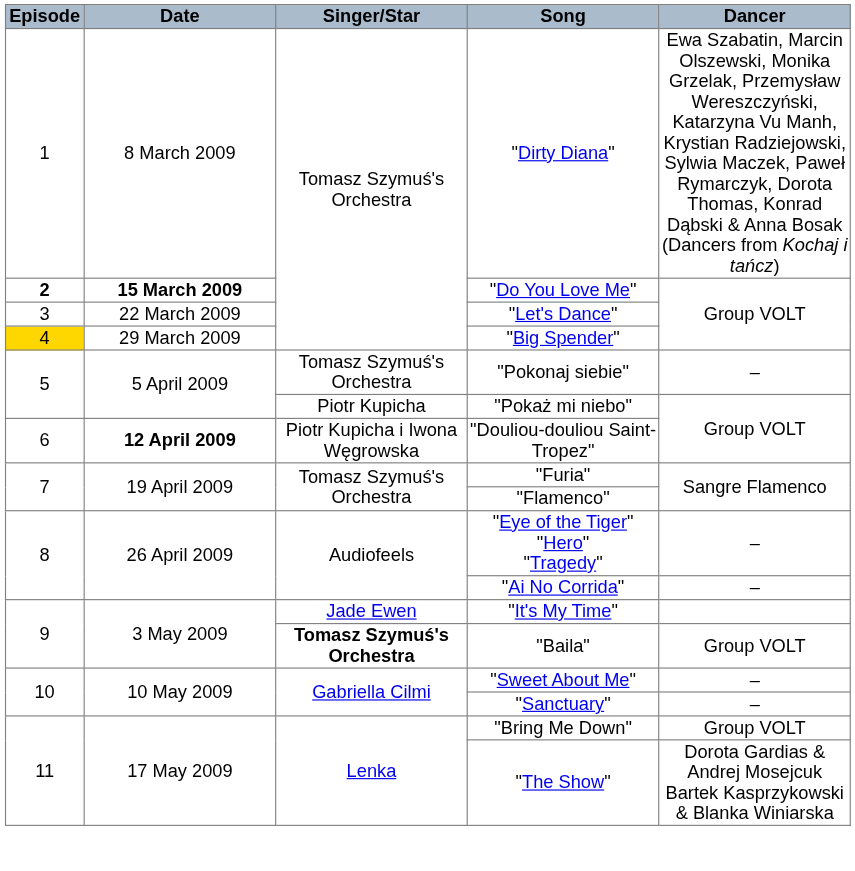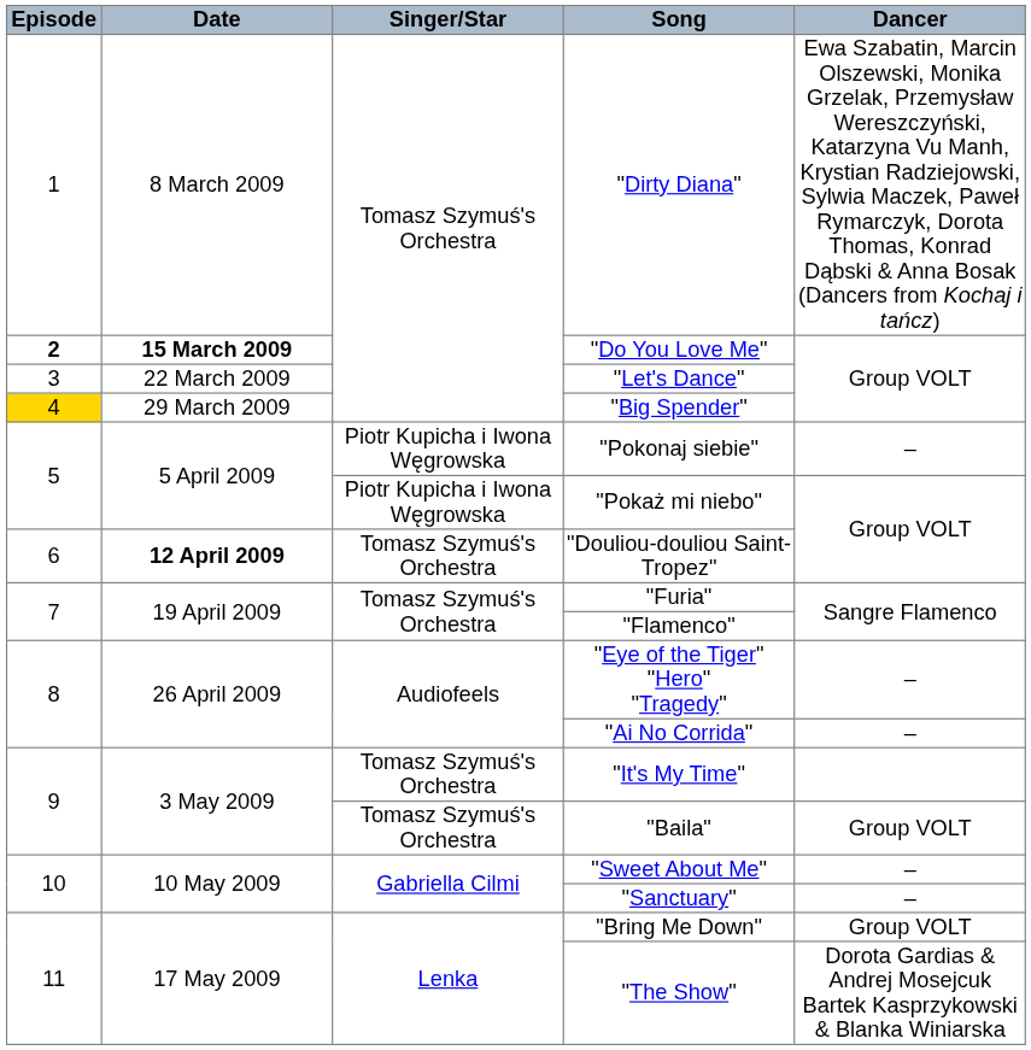 <table style="text-align: center; width: 84%; margin: 0 auto; border-collapse: collapse" border="1" cellpadding="1" cellspacing="1">
 <tr style="background: #ABC">
 <th width="4%">Episode</th>
 <th width="20%">Date</th>
 <th width="20%">Singer/Star</th>
 <th width="20%">Song</th>
 <th width="20%">Dancer</th>
 </tr>
 <tr>
 <td>1</td>
 <td>8 March 2009</td>
 <td rowspan="4">Tomasz Szymuś's Orchestra</td>
 <td>"<a href='#'>Dirty Diana</a>"</td>
 <td>Ewa Szabatin, Marcin Olszewski, Monika Grzelak, Przemysław Wereszczyński, Katarzyna Vu Manh, Krystian Radziejowski, Sylwia Maczek, Paweł Rymarczyk, Dorota Thomas, Konrad Dąbski & Anna Bosak (Dancers from <em>Kochaj i tańcz</em>)</td>
 </tr>
 <tr>
 <td><strong>2</strong></td>
 <td><strong>15 March 2009</strong></td>
 <td>"<a href='#'>Do You Love Me</a>"</td>
 <td rowspan="3">Group VOLT</td>
 </tr>
 <tr>
 <td>3</td>
 <td>22 March 2009</td>
 <td>"<a href='#'>Let's Dance</a>"</td>
 </tr>
 <tr>
 <td style="background: gold;">4</td>
 <td>29 March 2009</td>
 <td>"<a href='#'>Big Spender</a>"</td>
 </tr>
 <tr>
 <td rowspan=2>5</td>
 <td rowspan=2>5 April 2009</td>
-<td>Tomasz Szymuś's Orchestra</td>
+<td>Piotr Kupicha i Iwona Węgrowska</td>
 <td>"Pokonaj siebie"</td>
 <td>–</td>
 </tr>
 <tr>
-<td>Piotr Kupicha</td>
+<td>Piotr Kupicha i Iwona Węgrowska</td>
 <td>"Pokaż mi niebo"</td>
 <td rowspan="2">Group VOLT</td>
 </tr>
 <tr>
 <td>6</td>
 <td><strong>12 April 2009</strong></td>
-<td>Piotr Kupicha i Iwona Węgrowska</td>
+<td>Tomasz Szymuś's Orchestra</td>
 <td>"Douliou-douliou Saint-Tropez"</td>
 </tr>
 <tr>
 <td rowspan=2>7</td>
 <td rowspan=2>19 April 2009</td>
 <td rowspan=2>Tomasz Szymuś's Orchestra</td>
 <td>"Furia"</td>
 <td rowspan="2">Sangre Flamenco</td>
 </tr>
 <tr>
 <td>"Flamenco"</td>
 </tr>
 <tr>
 <td rowspan=2>8</td>
 <td rowspan=2>26 April 2009</td>
 <td rowspan=2>Audiofeels</td>
 <td>"<a href='#'>Eye of the Tiger</a>"<br>"<a href='#'>Hero</a>"<br>"<a href='#'>Tragedy</a>"</td>
 <td>–</td>
 </tr>
 <tr>
 <td>"<a href='#'>Ai No Corrida</a>"</td>
 <td>–</td>
 </tr>
 <tr>
 <td rowspan=2>9</td>
 <td rowspan=2>3 May 2009</td>
-<td><a href='#'>Jade Ewen</a></td>
+<td>Tomasz Szymuś's Orchestra</td>
 <td>"<a href='#'>It's My Time</a>"</td>
 <td></td>
 </tr>
 <tr>
-<td><strong>Tomasz Szymuś's Orchestra</strong></td>
+<td>Tomasz Szymuś's Orchestra</td>
 <td>"Baila"</td>
 <td>Group VOLT</td>
 </tr>
 <tr>
 <td rowspan=2>10</td>
 <td rowspan=2>10 May 2009</td>
 <td rowspan=2><a href='#'>Gabriella Cilmi</a></td>
 <td>"<a href='#'>Sweet About Me</a>"</td>
 <td>–</td>
 </tr>
 <tr>
 <td>"<a href='#'>Sanctuary</a>"</td>
 <td>–</td>
 </tr>
 <tr>
 <td rowspan=2>11</td>
 <td rowspan=2>17 May 2009</td>
 <td rowspan=2><a href='#'>Lenka</a></td>
 <td>"Bring Me Down"</td>
 <td>Group VOLT</td>
 </tr>
 <tr>
 <td>"<a href='#'>The Show</a>"</td>
 <td>Dorota Gardias & Andrej Mosejcuk <br> Bartek Kasprzykowski & Blanka Winiarska</td>
 </tr>
 </table>
